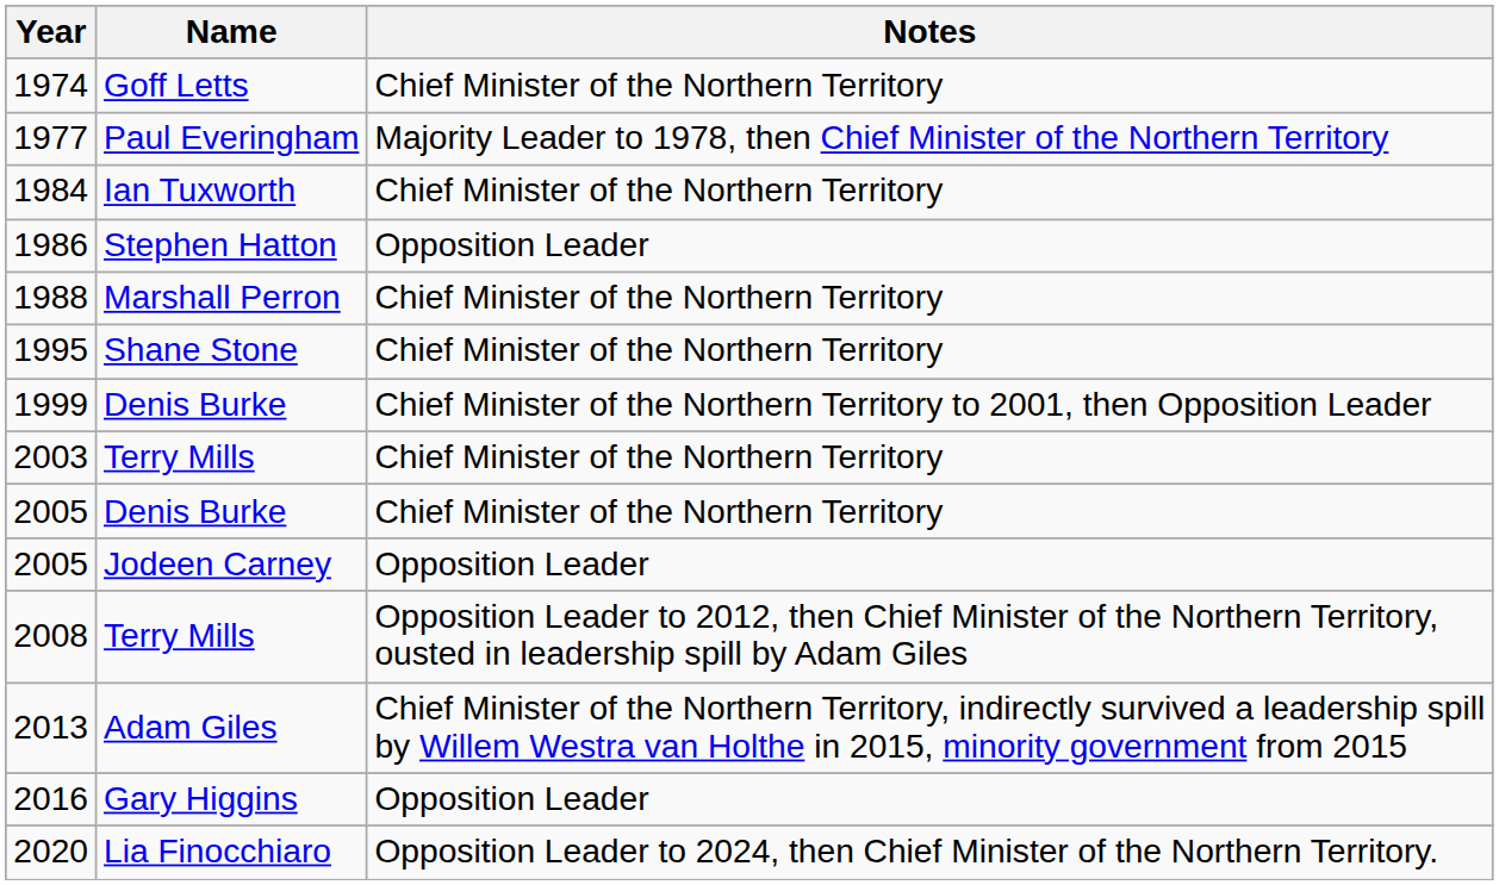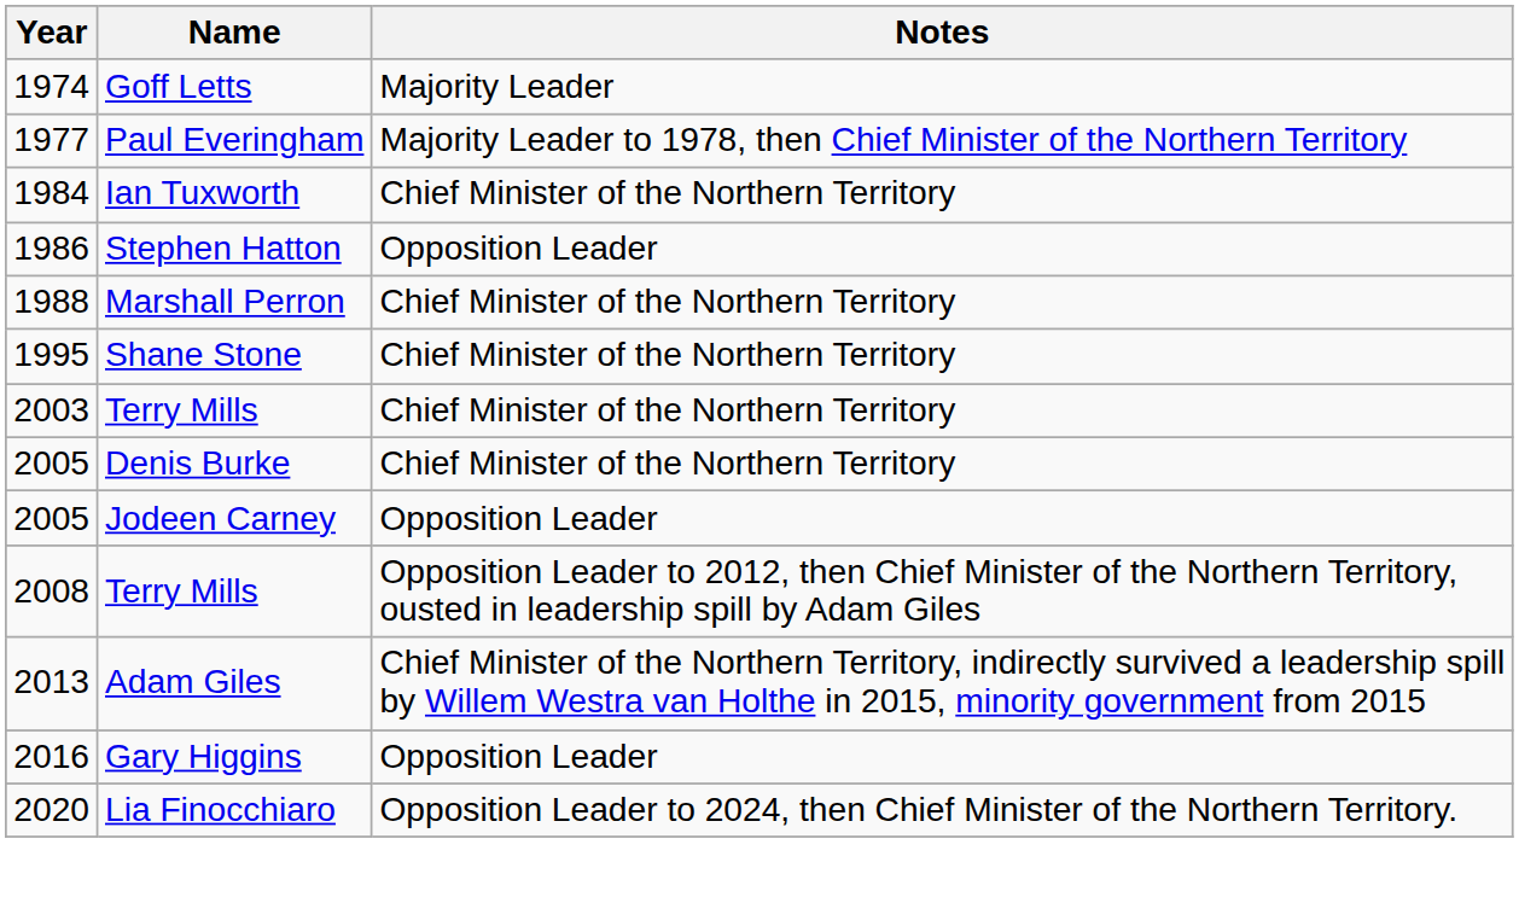 <table class="wikitable">
 <tr>
 <th>Year</th>
 <th>Name</th>
 <th>Notes</th>
 </tr>
 <tr>
 <td>1974</td>
 <td><a href='#'>Goff Letts</a></td>
-<td>Chief Minister of the Northern Territory</td>
+<td>Majority Leader</td>
 </tr>
 <tr>
 <td>1977</td>
 <td><a href='#'>Paul Everingham</a></td>
 <td>Majority Leader to 1978, then <a href='#'>Chief Minister of the Northern Territory</a></td>
 </tr>
 <tr>
 <td>1984</td>
 <td><a href='#'>Ian Tuxworth</a></td>
 <td>Chief Minister of the Northern Territory</td>
 </tr>
 <tr>
 <td>1986</td>
 <td><a href='#'>Stephen Hatton</a></td>
 <td>Opposition Leader</td>
 </tr>
 <tr>
 <td>1988</td>
 <td><a href='#'>Marshall Perron</a></td>
 <td>Chief Minister of the Northern Territory</td>
 </tr>
 <tr>
 <td>1995</td>
 <td><a href='#'>Shane Stone</a></td>
 <td>Chief Minister of the Northern Territory</td>
-</tr>
-<tr>
-<td>1999</td>
-<td><a href='#'>Denis Burke</a></td>
-<td>Chief Minister of the Northern Territory to 2001, then Opposition Leader</td>
 </tr>
 <tr>
 <td>2003</td>
 <td><a href='#'>Terry Mills</a></td>
 <td>Chief Minister of the Northern Territory</td>
 </tr>
 <tr>
 <td>2005</td>
 <td><a href='#'>Denis Burke</a></td>
 <td>Chief Minister of the Northern Territory</td>
 </tr>
 <tr>
 <td>2005</td>
 <td><a href='#'>Jodeen Carney</a></td>
 <td>Opposition Leader</td>
 </tr>
 <tr>
 <td>2008</td>
 <td><a href='#'>Terry Mills</a></td>
 <td>Opposition Leader to 2012, then Chief Minister of the Northern Territory,<br>ousted in leadership spill by Adam Giles</td>
 </tr>
 <tr>
 <td>2013</td>
 <td><a href='#'>Adam Giles</a></td>
 <td>Chief Minister of the Northern Territory, indirectly survived a leadership spill<br>by <a href='#'>Willem Westra van Holthe</a> in 2015, <a href='#'>minority government</a> from 2015</td>
 </tr>
 <tr>
 <td>2016</td>
 <td><a href='#'>Gary Higgins</a></td>
 <td>Opposition Leader</td>
 </tr>
 <tr>
 <td>2020</td>
 <td><a href='#'>Lia Finocchiaro</a></td>
 <td>Opposition Leader to 2024, then Chief Minister of the Northern Territory.</td>
 </tr>
 </table>
